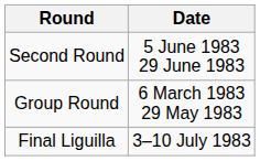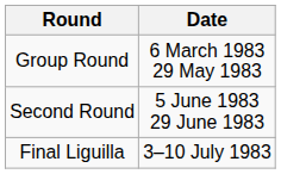 <table class="wikitable" style="text-align: center">
 <tr>
 <th>Round</th>
 <th>Date</th>
 </tr>
 <tr>
+<td>Group Round</td>
+<td>6 March 1983<br>29 May 1983</td>
+</tr>
+<tr>
 <td>Second Round</td>
 <td>5 June 1983<br>29 June 1983</td>
-</tr>
-<tr>
-<td>Group Round</td>
-<td>6 March 1983<br>29 May 1983</td>
 </tr>
 <tr>
 <td>Final Liguilla</td>
 <td>3–10 July 1983</td>
 </tr>
 </table>
